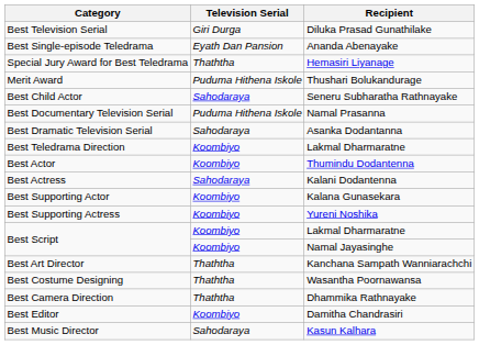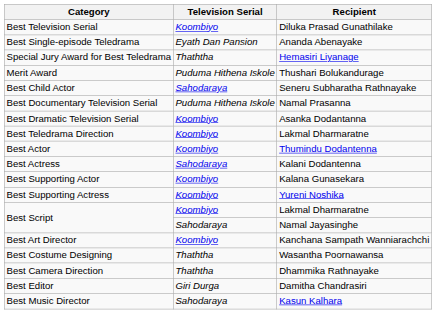 <table class="wikitable plainrowheaders sortable">
 <tr>
 <th scope="col">Category</th>
 <th scope="col">Television Serial</th>
 <th scope="col">Recipient</th>
 </tr>
 <tr>
 <td>Best Television Serial</td>
-<td><em>Giri Durga</em></td>
+<td><em><a href='#'>Koombiyo</a></em></td>
 <td>Diluka Prasad Gunathilake</td>
 </tr>
 <tr>
 <td>Best Single-episode Teledrama</td>
 <td><em>Eyath Dan Pansion</em></td>
 <td>Ananda Abenayake</td>
 </tr>
 <tr>
 <td>Special Jury Award for Best Teledrama</td>
 <td><em>Thaththa</em></td>
 <td><a href='#'>Hemasiri Liyanage</a></td>
 </tr>
 <tr>
 <td>Merit Award</td>
 <td><em>Puduma Hithena Iskole</em></td>
 <td>Thushari Bolukandurage</td>
 </tr>
 <tr>
 <td>Best Child Actor</td>
 <td><em><a href='#'>Sahodaraya</a></em></td>
 <td>Seneru Subharatha Rathnayake</td>
 </tr>
 <tr>
 <td>Best Documentary Television Serial</td>
 <td><em>Puduma Hithena Iskole</em></td>
 <td>Namal Prasanna</td>
 </tr>
 <tr>
 <td>Best Dramatic Television Serial</td>
-<td><em>Sahodaraya</em></td>
+<td><em><a href='#'>Koombiyo</a></em></td>
 <td>Asanka Dodantanna</td>
 </tr>
 <tr>
 <td>Best Teledrama Direction</td>
 <td><em><a href='#'>Koombiyo</a></em></td>
 <td>Lakmal Dharmaratne</td>
 </tr>
 <tr>
 <td>Best Actor</td>
 <td><em><a href='#'>Koombiyo</a></em></td>
 <td><a href='#'>Thumindu Dodantenna</a></td>
 </tr>
 <tr>
 <td>Best Actress</td>
 <td><em><a href='#'>Sahodaraya</a></em></td>
 <td>Kalani Dodantenna</td>
 </tr>
 <tr>
 <td>Best Supporting Actor</td>
 <td><em><a href='#'>Koombiyo</a></em></td>
 <td>Kalana Gunasekara</td>
 </tr>
 <tr>
 <td>Best Supporting Actress</td>
 <td><em><a href='#'>Koombiyo</a></em></td>
 <td><a href='#'>Yureni Noshika</a></td>
 </tr>
 <tr>
 <td rowspan=2>Best Script</td>
 <td><em><a href='#'>Koombiyo</a></em></td>
 <td>Lakmal Dharmaratne</td>
 </tr>
 <tr>
-<td><em><a href='#'>Koombiyo</a></em></td>
+<td><em>Sahodaraya</em></td>
 <td>Namal Jayasinghe</td>
 </tr>
 <tr>
 <td>Best Art Director</td>
-<td><em>Thaththa</em></td>
+<td><em><a href='#'>Koombiyo</a></em></td>
 <td>Kanchana Sampath Wanniarachchi</td>
 </tr>
 <tr>
 <td>Best Costume Designing</td>
 <td><em>Thaththa</em></td>
 <td>Wasantha Poornawansa</td>
 </tr>
 <tr>
 <td>Best Camera Direction</td>
 <td><em>Thaththa</em></td>
 <td>Dhammika Rathnayake</td>
 </tr>
 <tr>
 <td>Best Editor</td>
-<td><em><a href='#'>Koombiyo</a></em></td>
+<td><em>Giri Durga</em></td>
 <td>Damitha Chandrasiri</td>
 </tr>
 <tr>
 <td>Best Music Director</td>
 <td><em>Sahodaraya</em></td>
 <td><a href='#'>Kasun Kalhara</a></td>
 </tr>
 </table>
